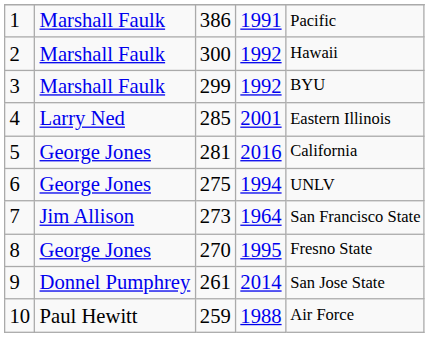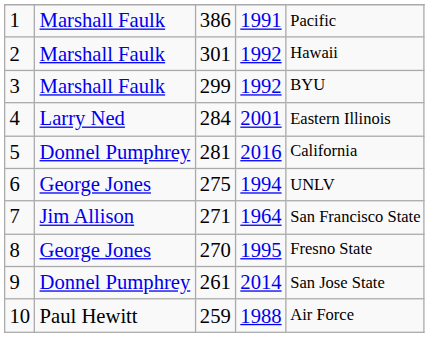 <table class="wikitable">
 <tr>
 </tr>
 <tr>
 <td>1</td>
 <td><a href='#'>Marshall Faulk</a></td>
 <td>386</td>
 <td><a href='#'>1991</a></td>
 <td style="font-size:80%;">Pacific</td>
 </tr>
 <tr>
 <td>2</td>
 <td><a href='#'>Marshall Faulk</a></td>
-<td>300</td>
+<td>301</td>
 <td><a href='#'>1992</a></td>
 <td style="font-size:80%;">Hawaii</td>
 </tr>
 <tr>
 <td>3</td>
 <td><a href='#'>Marshall Faulk</a></td>
 <td>299</td>
 <td><a href='#'>1992</a></td>
 <td style="font-size:80%;">BYU</td>
 </tr>
 <tr>
 <td>4</td>
 <td><a href='#'>Larry Ned</a></td>
-<td>285</td>
+<td>284</td>
 <td><a href='#'>2001</a></td>
 <td style="font-size:80%;">Eastern Illinois</td>
 </tr>
 <tr>
 <td>5</td>
-<td><a href='#'>George Jones</a></td>
+<td><a href='#'>Donnel Pumphrey</a></td>
 <td>281</td>
 <td><a href='#'>2016</a></td>
 <td style="font-size:80%;">California</td>
 </tr>
 <tr>
 <td>6</td>
 <td><a href='#'>George Jones</a></td>
 <td>275</td>
 <td><a href='#'>1994</a></td>
 <td style="font-size:80%;">UNLV</td>
 </tr>
 <tr>
 <td>7</td>
 <td><a href='#'>Jim Allison</a></td>
-<td>273</td>
+<td>271</td>
 <td><a href='#'>1964</a></td>
 <td style="font-size:80%;">San Francisco State</td>
 </tr>
 <tr>
 <td>8</td>
 <td><a href='#'>George Jones</a></td>
 <td>270</td>
 <td><a href='#'>1995</a></td>
 <td style="font-size:80%;">Fresno State</td>
 </tr>
 <tr>
 <td>9</td>
 <td><a href='#'>Donnel Pumphrey</a></td>
 <td>261</td>
 <td><a href='#'>2014</a></td>
 <td style="font-size:80%;">San Jose State</td>
 </tr>
 <tr>
 <td>10</td>
 <td>Paul Hewitt</td>
 <td>259</td>
 <td><a href='#'>1988</a></td>
 <td style="font-size:80%;">Air Force</td>
 </tr>
 </table>
